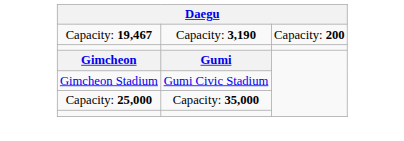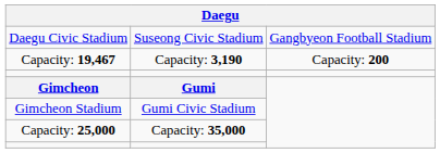 <table class="wikitable" style="text-align:center;margin:1em auto;">
 <tr>
 <th colspan=3><a href='#'>Daegu</a></th>
+</tr>
+<tr>
+<td><a href='#'>Daegu Civic Stadium</a></td>
+<td><a href='#'>Suseong Civic Stadium</a></td>
+<td><a href='#'>Gangbyeon Football Stadium</a></td>
 </tr>
 <tr>
 <td>Capacity: <strong>19,467</strong></td>
 <td>Capacity: <strong>3,190</strong></td>
 <td>Capacity: <strong>200</strong></td>
 </tr>
 <tr>
 <td></td>
 <td></td>
 <td></td>
 </tr>
 <tr>
 <th><a href='#'>Gimcheon</a></th>
 <th><a href='#'>Gumi</a></th>
 </tr>
 <tr>
 <td><a href='#'>Gimcheon Stadium</a></td>
 <td><a href='#'>Gumi Civic Stadium</a></td>
 </tr>
 <tr>
 <td>Capacity: <strong>25,000</strong></td>
 <td>Capacity: <strong>35,000</strong></td>
 </tr>
 <tr>
 <td></td>
 <td></td>
 </tr>
 </table>
